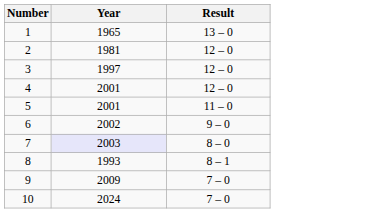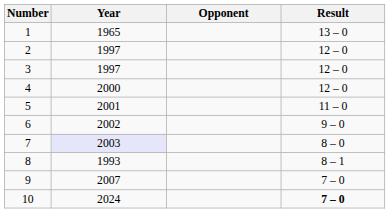 <table class="wikitable sortable">
 <tr>
 <th width=30>Number</th>
 <th width=150>Year</th>
+<th width=150>Opponent</th>
 <th width=135>Result</th>
 </tr>
 <tr>
 <td align=center>1</td>
 <td align=center>1965</td>
+<td></td>
 <td align=center>13 – 0</td>
 </tr>
 <tr>
 <td align=center>2</td>
-<td align=center>1981</td>
+<td align=center>1997</td>
+<td></td>
 <td align=center>12 – 0</td>
 </tr>
 <tr>
 <td align=center>3</td>
 <td align=center>1997</td>
+<td></td>
 <td align=center>12 – 0</td>
 </tr>
 <tr>
 <td align=center>4</td>
-<td align=center>2001</td>
+<td align=center>2000</td>
+<td></td>
 <td align=center>12 – 0</td>
 </tr>
 <tr>
 <td align=center>5</td>
 <td align=center>2001</td>
+<td></td>
 <td align=center>11 – 0</td>
 </tr>
 <tr>
 <td align=center>6</td>
 <td align=center>2002</td>
+<td></td>
 <td align=center>9 – 0</td>
 </tr>
 <tr>
 <td align=center>7</td>
 <td align=center style="background: lavender;">2003</td>
+<td></td>
 <td align=center>8 – 0</td>
 </tr>
 <tr>
 <td align=center>8</td>
 <td align=center>1993</td>
+<td></td>
 <td align=center>8 – 1</td>
 </tr>
 <tr>
 <td align=center>9</td>
-<td align=center>2009</td>
+<td align=center>2007</td>
+<td></td>
 <td align=center>7 – 0</td>
 </tr>
 <tr>
 <td align=center>10</td>
 <td align=center>2024</td>
-<td align=center>7 – 0</td>
+<td></td>
+<td align=center><strong>7 – 0</strong></td>
 </tr>
 </table>
